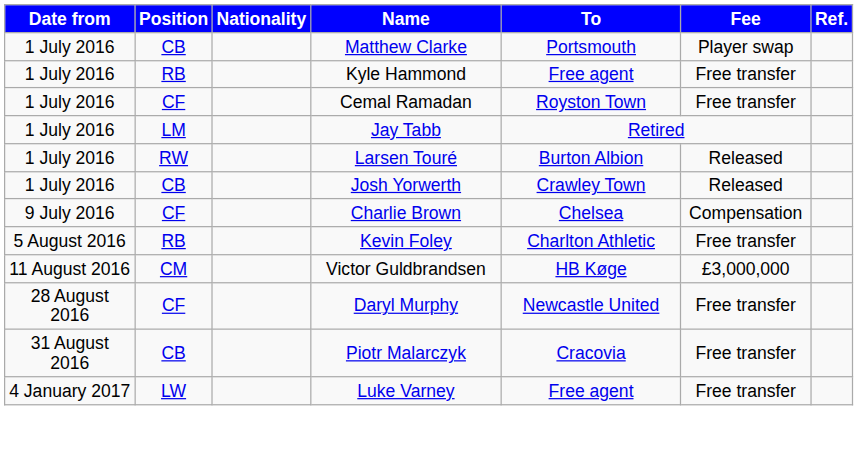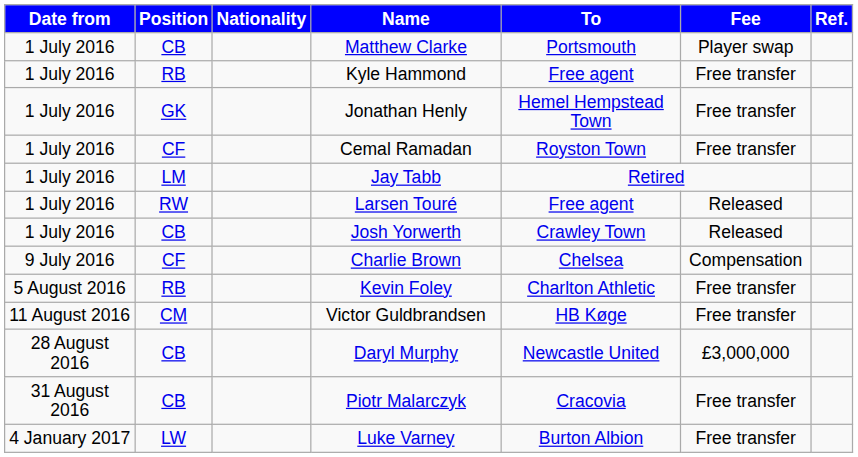 <table class="wikitable"  style="text-align:center; font-size:90%; ">
 <tr>
 <th style="background:#0000FF; color:white; width:100px;">Date from</th>
 <th style="background:#0000FF; color:white; width:50px;">Position</th>
 <th style="background:#0000FF; color:white; width:50px;">Nationality</th>
 <th style="background:#0000FF; color:white; width:150px;">Name</th>
 <th style="background:#0000FF; color:white; width:140px;">To</th>
 <th style="background:#0000FF; color:white; width:100px;">Fee</th>
 <th style="background:#0000FF; color:white; width:25px;">Ref.</th>
 </tr>
 <tr>
 <td>1 July 2016</td>
 <td><a href='#'>CB</a></td>
 <td></td>
 <td><a href='#'>Matthew Clarke</a></td>
 <td> <a href='#'>Portsmouth</a></td>
 <td>Player swap</td>
 <td></td>
 </tr>
 <tr>
 <td>1 July 2016</td>
 <td><a href='#'>RB</a></td>
 <td></td>
 <td>Kyle Hammond</td>
 <td><a href='#'>Free agent</a></td>
 <td>Free transfer</td>
 <td></td>
 </tr>
 <tr>
 <td>1 July 2016</td>
+<td><a href='#'>GK</a></td>
+<td></td>
+<td>Jonathan Henly</td>
+<td> <a href='#'>Hemel Hempstead Town</a></td>
+<td>Free transfer</td>
+<td></td>
+</tr>
+<tr>
+<td>1 July 2016</td>
 <td><a href='#'>CF</a></td>
 <td></td>
 <td>Cemal Ramadan</td>
 <td> <a href='#'>Royston Town</a></td>
 <td>Free transfer</td>
 <td></td>
 </tr>
 <tr>
 <td>1 July 2016</td>
 <td><a href='#'>LM</a></td>
 <td></td>
 <td><a href='#'>Jay Tabb</a></td>
 <td colspan=2><a href='#'>Retired</a></td>
 <td></td>
 </tr>
 <tr>
 <td>1 July 2016</td>
 <td><a href='#'>RW</a></td>
 <td></td>
 <td><a href='#'>Larsen Touré</a></td>
-<td> <a href='#'>Burton Albion</a></td>
+<td><a href='#'>Free agent</a></td>
 <td>Released</td>
 <td></td>
 </tr>
 <tr>
 <td>1 July 2016</td>
 <td><a href='#'>CB</a></td>
 <td></td>
 <td><a href='#'>Josh Yorwerth</a></td>
 <td> <a href='#'>Crawley Town</a></td>
 <td>Released</td>
 <td></td>
 </tr>
 <tr>
 <td>9 July 2016</td>
 <td><a href='#'>CF</a></td>
 <td></td>
 <td><a href='#'>Charlie Brown</a></td>
 <td> <a href='#'>Chelsea</a></td>
 <td>Compensation</td>
 <td></td>
 </tr>
 <tr>
 <td>5 August 2016</td>
 <td><a href='#'>RB</a></td>
 <td></td>
 <td><a href='#'>Kevin Foley</a></td>
 <td> <a href='#'>Charlton Athletic</a></td>
 <td>Free transfer</td>
 <td></td>
 </tr>
 <tr>
 <td>11 August 2016</td>
 <td><a href='#'>CM</a></td>
 <td></td>
 <td>Victor Guldbrandsen</td>
 <td> <a href='#'>HB Køge</a></td>
-<td>£3,000,000</td>
+<td>Free transfer</td>
 <td></td>
 </tr>
 <tr>
 <td>28 August 2016</td>
-<td><a href='#'>CF</a></td>
+<td><a href='#'>CB</a></td>
 <td></td>
 <td><a href='#'>Daryl Murphy</a></td>
 <td> <a href='#'>Newcastle United</a></td>
-<td>Free transfer</td>
+<td>£3,000,000</td>
 <td></td>
 </tr>
 <tr>
 <td>31 August 2016</td>
 <td><a href='#'>CB</a></td>
 <td></td>
 <td><a href='#'>Piotr Malarczyk</a></td>
 <td> <a href='#'>Cracovia</a></td>
 <td>Free transfer</td>
 <td></td>
 </tr>
 <tr>
 <td>4 January 2017</td>
 <td><a href='#'>LW</a></td>
 <td></td>
 <td><a href='#'>Luke Varney</a></td>
-<td><a href='#'>Free agent</a></td>
+<td> <a href='#'>Burton Albion</a></td>
 <td>Free transfer</td>
 <td></td>
 </tr>
 </table>
